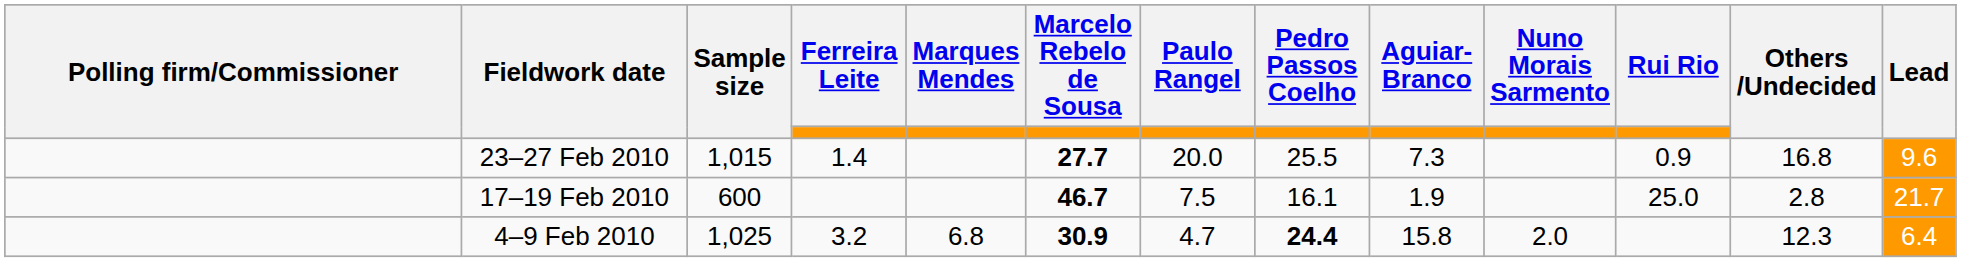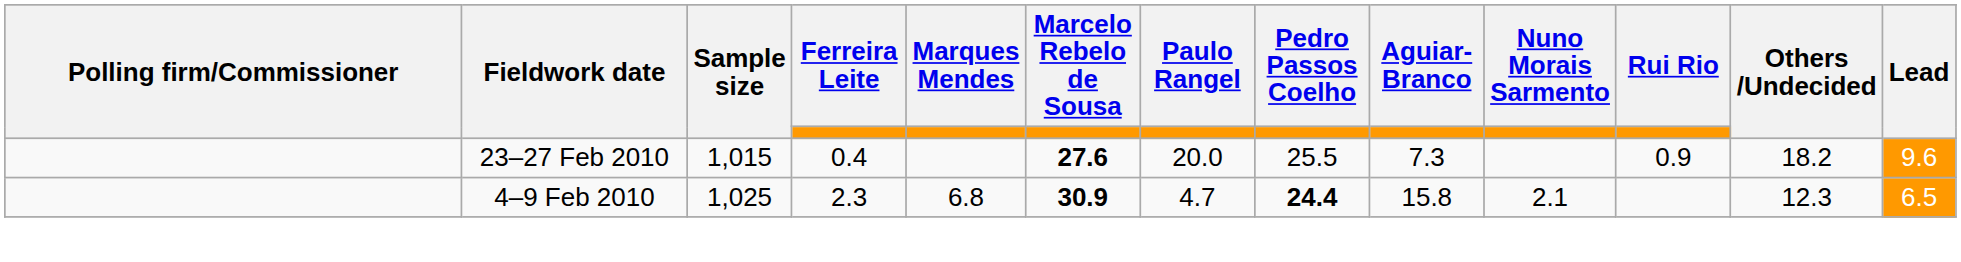 <table class="wikitable collapsible" style="text-align:center; font-size:95%; line-height:16px;">
 <tr style="height:42px;">
 <th style="width:260px;" rowspan="2">Polling firm/Commissioner</th>
 <th style="width:125px;" rowspan="2">Fieldwork date</th>
 <th style="width:40px;" rowspan="2">Sample size</th>
 <th class="unsortable" style="width:60px;"><a href='#'>Ferreira Leite</a></th>
 <th class="unsortable" style="width:60px;"><a href='#'>Marques Mendes</a></th>
 <th class="unsortable" style="width:60px;"><a href='#'>Marcelo Rebelo de Sousa</a></th>
 <th class="unsortable" style="width:60px;"><a href='#'>Paulo Rangel</a></th>
 <th class="unsortable" style="width:60px;"><a href='#'>Pedro Passos Coelho</a></th>
 <th class="unsortable" style="width:60px;"><a href='#'>Aguiar-Branco</a></th>
 <th class="unsortable" style="width:60px;"><a href='#'>Nuno Morais Sarmento</a></th>
 <th class="unsortable" style="width:60px;"><a href='#'>Rui Rio</a></th>
 <th style="width:60px;" rowspan="2">Others<br>/Undecided</th>
 <th style="width:30px;" rowspan="2">Lead</th>
 </tr>
 <tr>
 <th style="color:inherit;background:#FF9900;"></th>
 <th style="color:inherit;background:#FF9900;"></th>
 <th style="color:inherit;background:#FF9900;"></th>
 <th style="color:inherit;background:#FF9900;"></th>
 <th style="color:inherit;background:#FF9900;"></th>
 <th style="color:inherit;background:#FF9900;"></th>
 <th style="color:inherit;background:#FF9900;"></th>
 <th style="color:inherit;background:#FF9900;"></th>
 </tr>
 <tr>
 <td></td>
 <td>23–27 Feb 2010</td>
 <td>1,015</td>
-<td>1.4</td>
+<td>0.4</td>
 <td></td>
-<td><strong>27.7</strong></td>
+<td><strong>27.6</strong></td>
 <td>20.0</td>
 <td>25.5</td>
 <td>7.3</td>
 <td></td>
 <td>0.9</td>
-<td>16.8</td>
+<td>18.2</td>
 <td style="background:#FF9900; color:white;">9.6</td>
-</tr>
-<tr>
-<td></td>
-<td>17–19 Feb 2010</td>
-<td>600</td>
-<td></td>
-<td></td>
-<td><strong>46.7</strong></td>
-<td>7.5</td>
-<td>16.1</td>
-<td>1.9</td>
-<td></td>
-<td>25.0</td>
-<td>2.8</td>
-<td style="background:#FF9900; color:white;">21.7</td>
 </tr>
 <tr>
 <td></td>
 <td>4–9 Feb 2010</td>
 <td>1,025</td>
-<td>3.2</td>
+<td>2.3</td>
 <td>6.8</td>
 <td><strong>30.9</strong></td>
 <td>4.7</td>
 <td><strong>24.4</strong></td>
 <td>15.8</td>
-<td>2.0</td>
+<td>2.1</td>
 <td></td>
 <td>12.3</td>
-<td style="background:#FF9900; color:white;">6.4</td>
+<td style="background:#FF9900; color:white;">6.5</td>
 </tr>
 </table>
